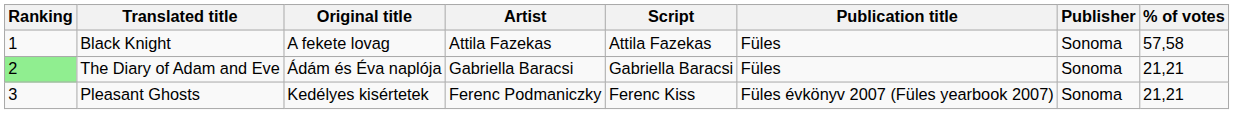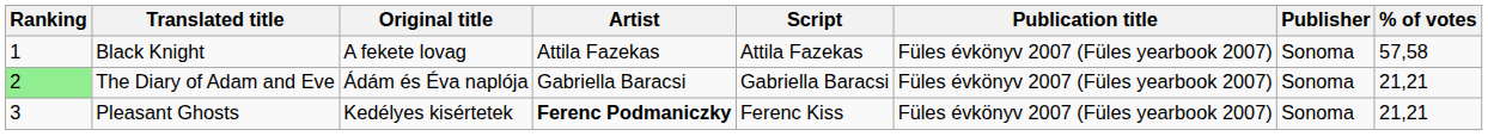 <table | class="wikitable">
 <tr valign="top">
 <th><strong>Ranking</strong></th>
 <th><strong>Translated title</strong></th>
 <th><strong>Original title</strong></th>
 <th><strong>Artist</strong></th>
 <th><strong>Script</strong></th>
 <th><strong>Publication title</strong></th>
 <th><strong>Publisher</strong></th>
 <th><strong>% of votes</strong></th>
 </tr>
 <tr>
 <td>1</td>
 <td>Black Knight</td>
 <td>A fekete lovag</td>
 <td>Attila Fazekas</td>
 <td>Attila Fazekas</td>
-<td>Füles</td>
+<td>Füles évkönyv 2007 (Füles yearbook 2007)</td>
 <td>Sonoma</td>
 <td>57,58</td>
 </tr>
 <tr>
 <td style="background: lightgreen;">2</td>
 <td>The Diary of Adam and Eve</td>
 <td>Ádám és Éva naplója</td>
 <td>Gabriella Baracsi</td>
 <td>Gabriella Baracsi</td>
-<td>Füles</td>
+<td>Füles évkönyv 2007 (Füles yearbook 2007)</td>
 <td>Sonoma</td>
 <td>21,21</td>
 </tr>
 <tr>
 <td>3</td>
 <td>Pleasant Ghosts</td>
 <td>Kedélyes kisértetek</td>
-<td>Ferenc Podmaniczky</td>
+<td><strong>Ferenc Podmaniczky</strong></td>
 <td>Ferenc Kiss</td>
 <td>Füles évkönyv 2007 (Füles yearbook 2007)</td>
 <td>Sonoma</td>
 <td>21,21</td>
 </tr>
 </table>
